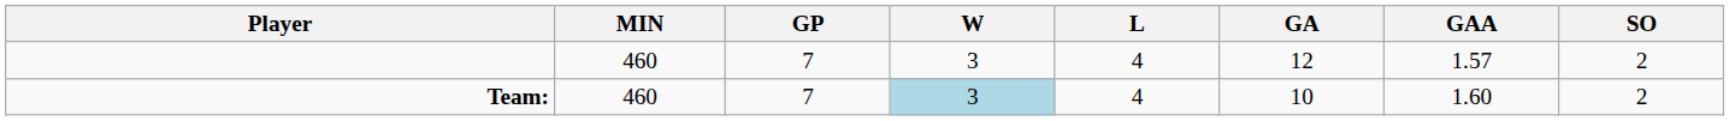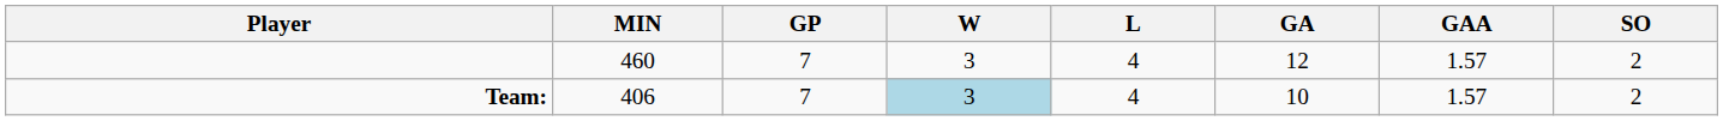 <table class="wikitable sortable" width="60%">
 <tr>
 <th bgcolor="#DDDDFF" width="10%">Player</th>
 <th width="3%" bgcolor="#DDDDFF" title="Minutes played">MIN</th>
 <th width="3%" bgcolor="#DDDDFF" title="Games played in">GP</th>
 <th width="3%" bgcolor="#DDDDFF" title="Games played in">W</th>
 <th width="3%" bgcolor="#DDDDFF"title="Games played in">L</th>
 <th width="3%" bgcolor="#DDDDFF" title="Goals against">GA</th>
 <th width="3%" bgcolor="#DDDDFF" title="Goals against average">GAA</th>
 <th width="3%" bgcolor="#DDDDFF" title="Shut-outs">SO</th>
 </tr>
 <tr align="center">
 <td align="right"></td>
 <td>460</td>
 <td>7</td>
 <td>3</td>
 <td>4</td>
 <td>12</td>
 <td>1.57</td>
 <td>2</td>
 </tr>
 <tr align="center">
 <td align="right"><strong>Team:</strong></td>
-<td>460</td>
+<td>406</td>
 <td>7</td>
 <td style="background: lightblue;">3</td>
 <td>4</td>
 <td>10</td>
-<td>1.60</td>
+<td>1.57</td>
 <td>2</td>
 </tr>
 </table>
